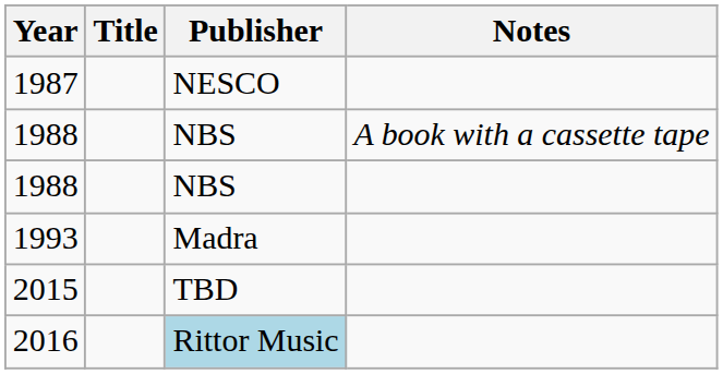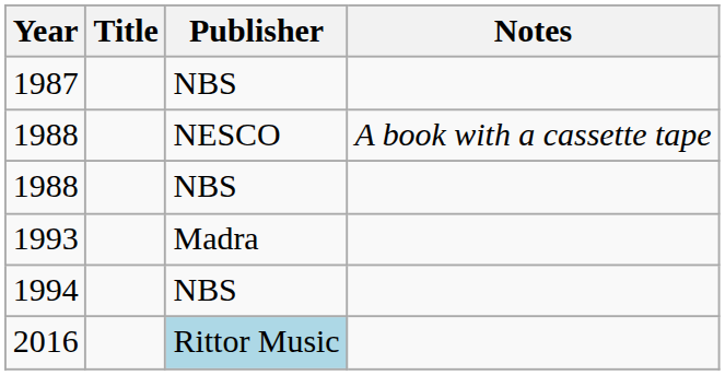 <table class="wikitable">
 <tr>
 <th>Year</th>
 <th>Title</th>
 <th>Publisher</th>
 <th>Notes</th>
 </tr>
 <tr>
 <td>1987</td>
 <td></td>
-<td>NESCO</td>
+<td>NBS</td>
 <td></td>
 </tr>
 <tr>
 <td>1988</td>
 <td></td>
-<td>NBS</td>
+<td>NESCO</td>
 <td><em>A book with a cassette tape</em></td>
 </tr>
 <tr>
 <td>1988</td>
 <td></td>
 <td>NBS</td>
 <td></td>
 </tr>
 <tr>
 <td>1993</td>
 <td></td>
 <td>Madra</td>
 <td></td>
 </tr>
 <tr>
-<td>2015</td>
+<td>1994</td>
 <td></td>
-<td>TBD</td>
+<td>NBS</td>
 <td></td>
 </tr>
 <tr>
 <td>2016</td>
 <td></td>
 <td style="background: lightblue;">Rittor Music</td>
 <td></td>
 </tr>
 </table>
